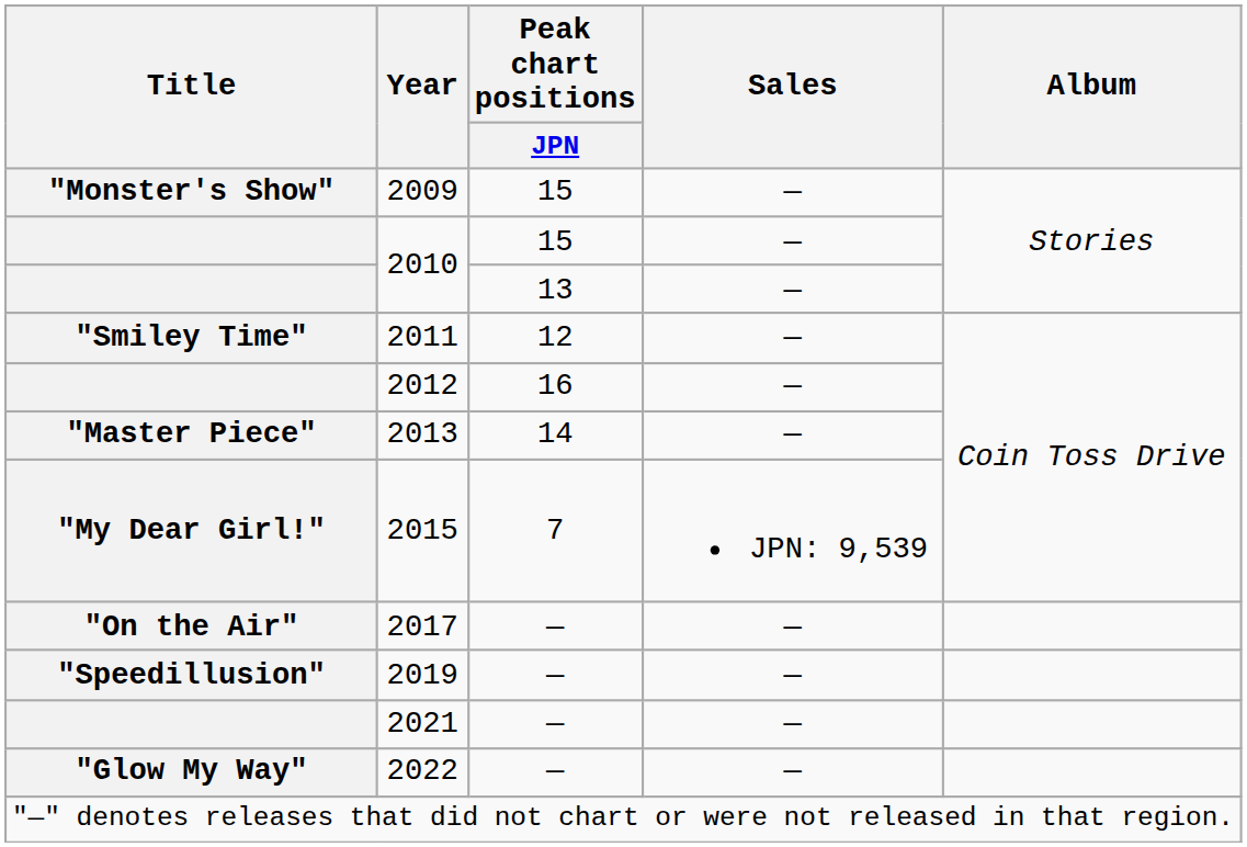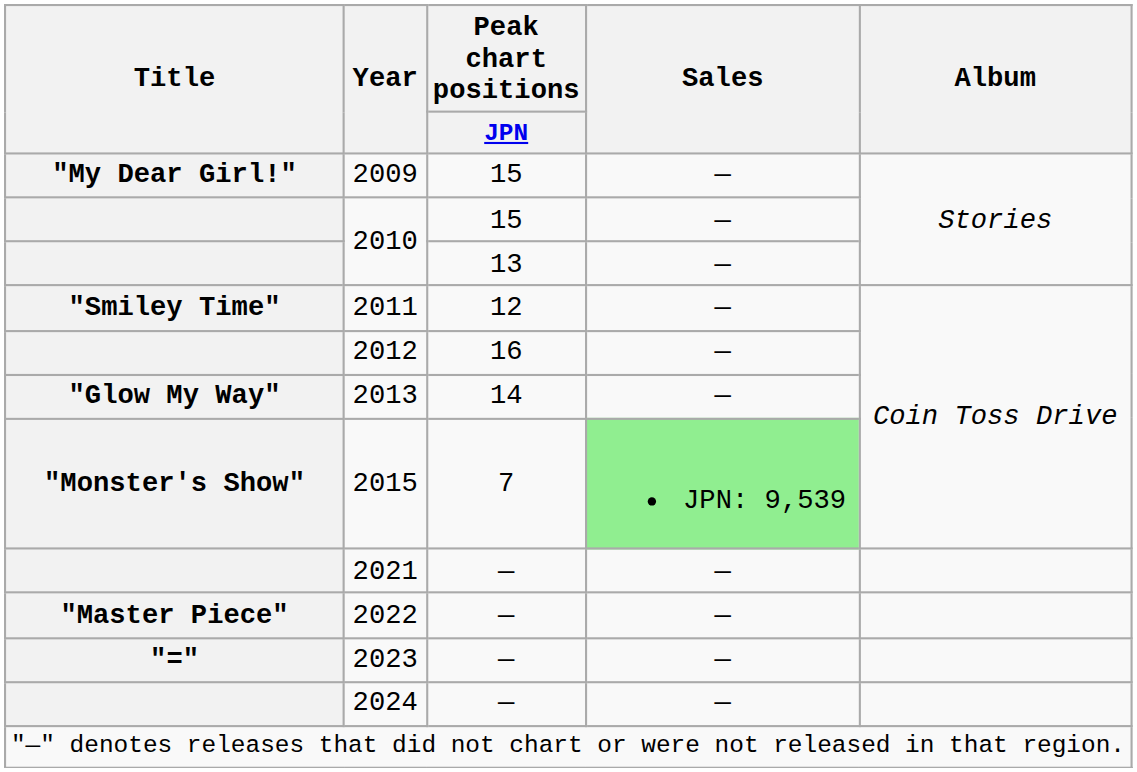 <table class="wikitable plainrowheaders" style="text-align:center;">
 <tr>
 <th scope="col" rowspan="2" style="width:12em;">Title</th>
 <th scope="col" rowspan="2">Year</th>
 <th scope="col" colspan="1">Peak chart positions</th>
 <th scope="col" rowspan="2">Sales<br></th>
 <th scope="col" rowspan="2">Album</th>
 </tr>
 <tr>
 <th scope="col" style="width:3em;font-size:90%;"><a href='#'>JPN</a><br></th>
 </tr>
 <tr>
-<th scope="row">"Monster's Show"</th>
+<th scope="row">"My Dear Girl!"</th>
 <td>2009</td>
 <td>15</td>
 <td>—</td>
 <td rowspan="3"><em>Stories</em></td>
 </tr>
 <tr>
 <th scope="row"></th>
 <td rowspan="2">2010</td>
 <td>15</td>
 <td>—</td>
 </tr>
 <tr>
 <th scope="row"></th>
 <td>13</td>
 <td>—</td>
 </tr>
 <tr>
 <th scope="row">"Smiley Time"</th>
 <td>2011</td>
 <td>12</td>
 <td>—</td>
 <td rowspan="4"><em>Coin Toss Drive</em></td>
 </tr>
 <tr>
 <th scope="row"></th>
 <td>2012</td>
 <td>16</td>
 <td>—</td>
 </tr>
 <tr>
-<th scope="row">"Master Piece"</th>
+<th scope="row">"Glow My Way"</th>
 <td>2013</td>
 <td>14</td>
 <td>—</td>
 </tr>
 <tr>
-<th scope="row">"My Dear Girl!"</th>
+<th scope="row">"Monster's Show"</th>
 <td>2015</td>
 <td>7</td>
-<td><br><ul><li>JPN: 9,539</li></ul></td>
-</tr>
-<tr>
-<th scope="row">"On the Air"</th>
-<td>2017</td>
-<td>—</td>
-<td>—</td>
-<td></td>
-</tr>
-<tr>
-<th scope="row">"Speedillusion"</th>
-<td>2019</td>
-<td>—</td>
-<td>—</td>
-<td></td>
+<td style="background: lightgreen;"><br><ul><li>JPN: 9,539</li></ul></td>
 </tr>
 <tr>
 <th scope="row"></th>
 <td>2021</td>
 <td>—</td>
 <td>—</td>
 <td></td>
 </tr>
 <tr>
-<th scope="row">"Glow My Way"</th>
+<th scope="row">"Master Piece"</th>
 <td>2022</td>
+<td>—</td>
+<td>—</td>
+<td></td>
+</tr>
+<tr>
+<th scope="row">"="</th>
+<td>2023</td>
+<td>—</td>
+<td>—</td>
+<td></td>
+</tr>
+<tr>
+<th scope="row"></th>
+<td>2024</td>
 <td>—</td>
 <td>—</td>
 <td></td>
 </tr>
 <tr>
 <td colspan="5" style="font-size:90%;">"—" denotes releases that did not chart or were not released in that region.</td>
 </tr>
 <tr>
 </tr>
 </table>
